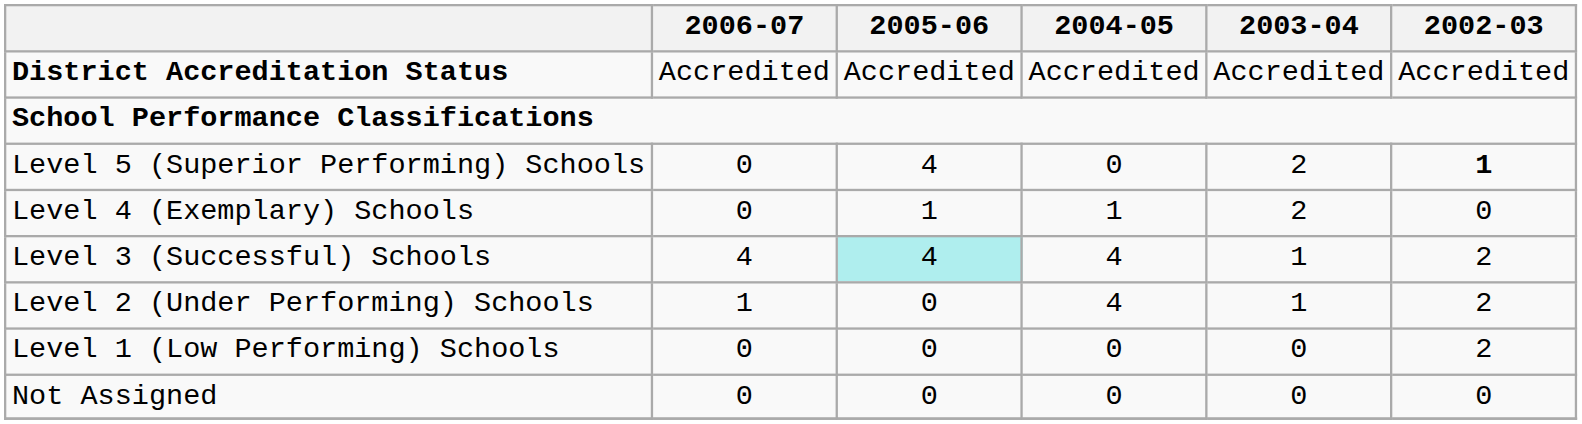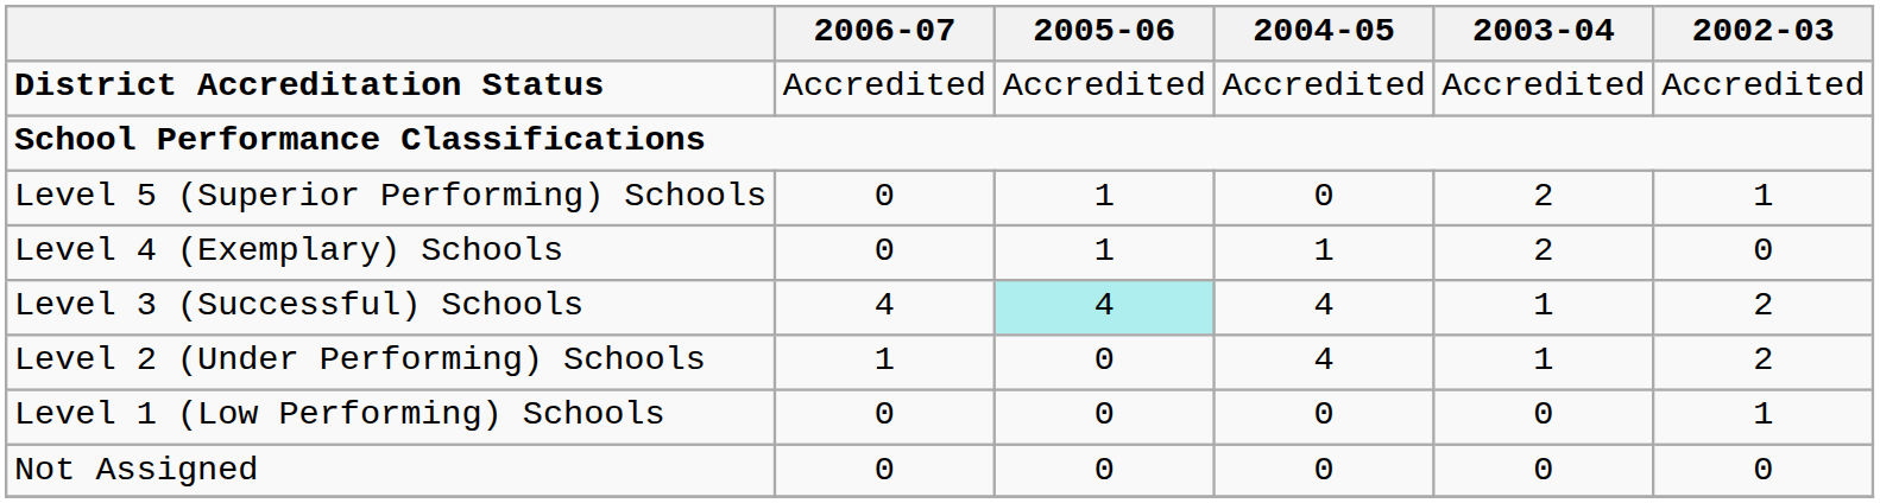 <table class="wikitable" style="font-size: 95%;">
 <tr>
 <th></th>
 <th>2006-07</th>
 <th>2005-06</th>
 <th>2004-05</th>
 <th>2003-04</th>
 <th>2002-03</th>
 </tr>
 <tr>
 <td align="left"><strong>District Accreditation Status</strong></td>
 <td align="center">Accredited</td>
 <td align="center">Accredited</td>
 <td align="center">Accredited</td>
 <td align="center">Accredited</td>
 <td align="center">Accredited</td>
 </tr>
 <tr>
 <td align="left" colspan="6"><strong>School Performance Classifications</strong></td>
 </tr>
 <tr>
 <td align="left">Level 5 (Superior Performing) Schools</td>
 <td align="center">0</td>
-<td align="center">4</td>
+<td align="center">1</td>
 <td align="center">0</td>
 <td align="center">2</td>
-<td align="center"><strong>1</strong></td>
+<td align="center">1</td>
 </tr>
 <tr>
 <td align="left">Level 4 (Exemplary) Schools</td>
 <td align="center">0</td>
 <td align="center">1</td>
 <td align="center">1</td>
 <td align="center">2</td>
 <td align="center">0</td>
 </tr>
 <tr>
 <td align="left">Level 3 (Successful) Schools</td>
 <td align="center">4</td>
 <td align="center" style="background: paleturquoise;">4</td>
 <td align="center">4</td>
 <td align="center">1</td>
 <td align="center">2</td>
 </tr>
 <tr>
 <td align="left">Level 2 (Under Performing) Schools</td>
 <td align="center">1</td>
 <td align="center">0</td>
 <td align="center">4</td>
 <td align="center">1</td>
 <td align="center">2</td>
 </tr>
 <tr>
 <td align="left">Level 1 (Low Performing) Schools</td>
 <td align="center">0</td>
 <td align="center">0</td>
 <td align="center">0</td>
 <td align="center">0</td>
-<td align="center">2</td>
+<td align="center">1</td>
 </tr>
 <tr>
 <td align="left">Not Assigned</td>
 <td align="center">0</td>
 <td align="center">0</td>
 <td align="center">0</td>
 <td align="center">0</td>
 <td align="center">0</td>
 </tr>
 <tr>
 </tr>
 </table>
